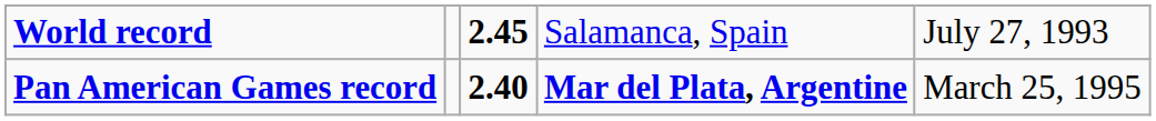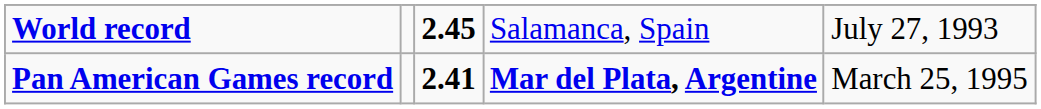 <table class="wikitable">
 <tr>
 <td><strong><a href='#'>World record</a></strong></td>
 <td></td>
 <td><strong>2.45</strong></td>
 <td><a href='#'>Salamanca</a>, <a href='#'>Spain</a></td>
 <td>July 27, 1993</td>
 </tr>
 <tr>
 <td><strong><a href='#'>Pan American Games record</a></strong></td>
 <td></td>
-<td><strong>2.40</strong></td>
+<td><strong>2.41</strong></td>
 <td><strong><a href='#'>Mar del Plata</a>, <a href='#'>Argentine</a></strong></td>
 <td>March 25, 1995</td>
 </tr>
 </table>
